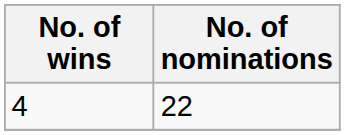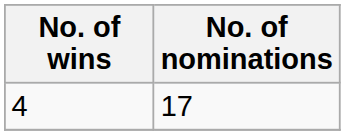 <table class="wikitable">
 <tr style="background:#ebf5ff;">
 <th style="width:75px;">No. of wins</th>
 <th style="width:75px;">No. of nominations</th>
 </tr>
 <tr>
 <td>4</td>
-<td>22</td>
+<td>17</td>
 </tr>
 <tr>
 </tr>
 </table>
